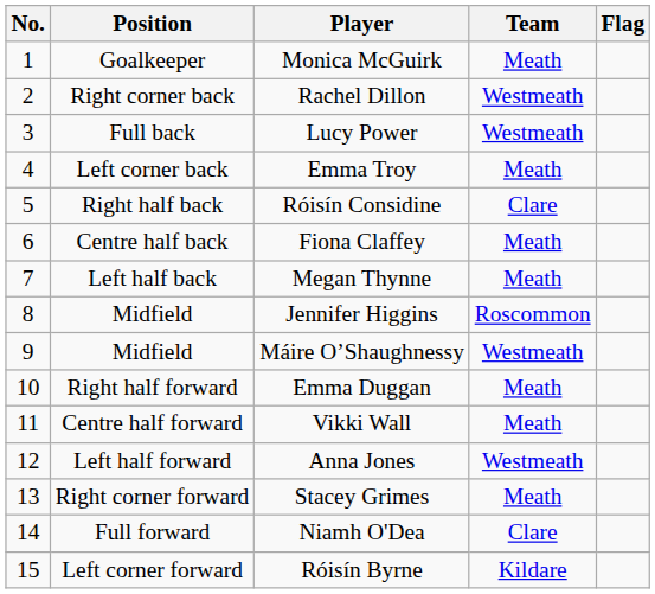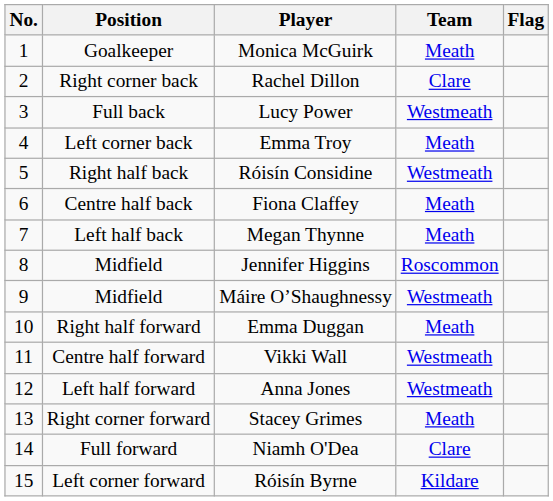 <table class="wikitable" style="text-align:center; float:center; margin:0.5em 0 1em 1em;">
 <tr>
 <th>No.</th>
 <th>Position</th>
 <th>Player</th>
 <th>Team</th>
 <th>Flag</th>
 </tr>
 <tr>
 <td>1</td>
 <td style="text-align:center;">Goalkeeper</td>
 <td>Monica McGuirk</td>
 <td><a href='#'>Meath</a></td>
 <td></td>
 </tr>
 <tr>
 <td>2</td>
 <td style="text-align:center;">Right corner back</td>
 <td>Rachel Dillon</td>
-<td><a href='#'>Westmeath</a></td>
+<td><a href='#'>Clare</a></td>
 <td></td>
 </tr>
 <tr>
 <td>3</td>
 <td style="text-align:center;">Full back</td>
 <td>Lucy Power</td>
 <td><a href='#'>Westmeath</a></td>
 <td></td>
 </tr>
 <tr>
 <td>4</td>
 <td style="text-align:center;">Left corner back</td>
 <td>Emma Troy</td>
 <td><a href='#'>Meath</a></td>
 <td></td>
 </tr>
 <tr>
 <td>5</td>
 <td style="text-align:center;">Right half back</td>
 <td>Róisín Considine</td>
-<td><a href='#'>Clare</a></td>
+<td><a href='#'>Westmeath</a></td>
 <td></td>
 </tr>
 <tr>
 <td>6</td>
 <td style="text-align:center;">Centre half back</td>
 <td>Fiona Claffey</td>
 <td><a href='#'>Meath</a></td>
 <td></td>
 </tr>
 <tr>
 <td>7</td>
 <td style="text-align:center;">Left half back</td>
 <td>Megan Thynne</td>
 <td><a href='#'>Meath</a></td>
 <td></td>
 </tr>
 <tr>
 <td>8</td>
 <td style="text-align:center;">Midfield</td>
 <td>Jennifer Higgins</td>
 <td><a href='#'>Roscommon</a></td>
 <td></td>
 </tr>
 <tr>
 <td>9</td>
 <td style="text-align:center;">Midfield</td>
 <td>Máire O’Shaughnessy</td>
 <td><a href='#'>Westmeath</a></td>
 <td></td>
 </tr>
 <tr>
 <td>10</td>
 <td style="text-align:center;">Right half forward</td>
 <td>Emma Duggan</td>
 <td><a href='#'>Meath</a></td>
 <td></td>
 </tr>
 <tr>
 <td>11</td>
 <td style="text-align:center;">Centre half forward</td>
 <td>Vikki Wall</td>
-<td><a href='#'>Meath</a></td>
+<td><a href='#'>Westmeath</a></td>
 <td></td>
 </tr>
 <tr>
 <td>12</td>
 <td style="text-align:center;">Left half forward</td>
 <td>Anna Jones</td>
 <td><a href='#'>Westmeath</a></td>
 <td></td>
 </tr>
 <tr>
 <td>13</td>
 <td style="text-align:center;">Right corner forward</td>
 <td>Stacey Grimes</td>
 <td><a href='#'>Meath</a></td>
 <td></td>
 </tr>
 <tr>
 <td>14</td>
 <td style="text-align:center;">Full forward</td>
 <td>Niamh O'Dea</td>
 <td><a href='#'>Clare</a></td>
 <td></td>
 </tr>
 <tr>
 <td>15</td>
 <td style="text-align:center;">Left corner forward</td>
 <td>Róisín Byrne</td>
 <td><a href='#'>Kildare</a></td>
 <td></td>
 </tr>
 </table>
